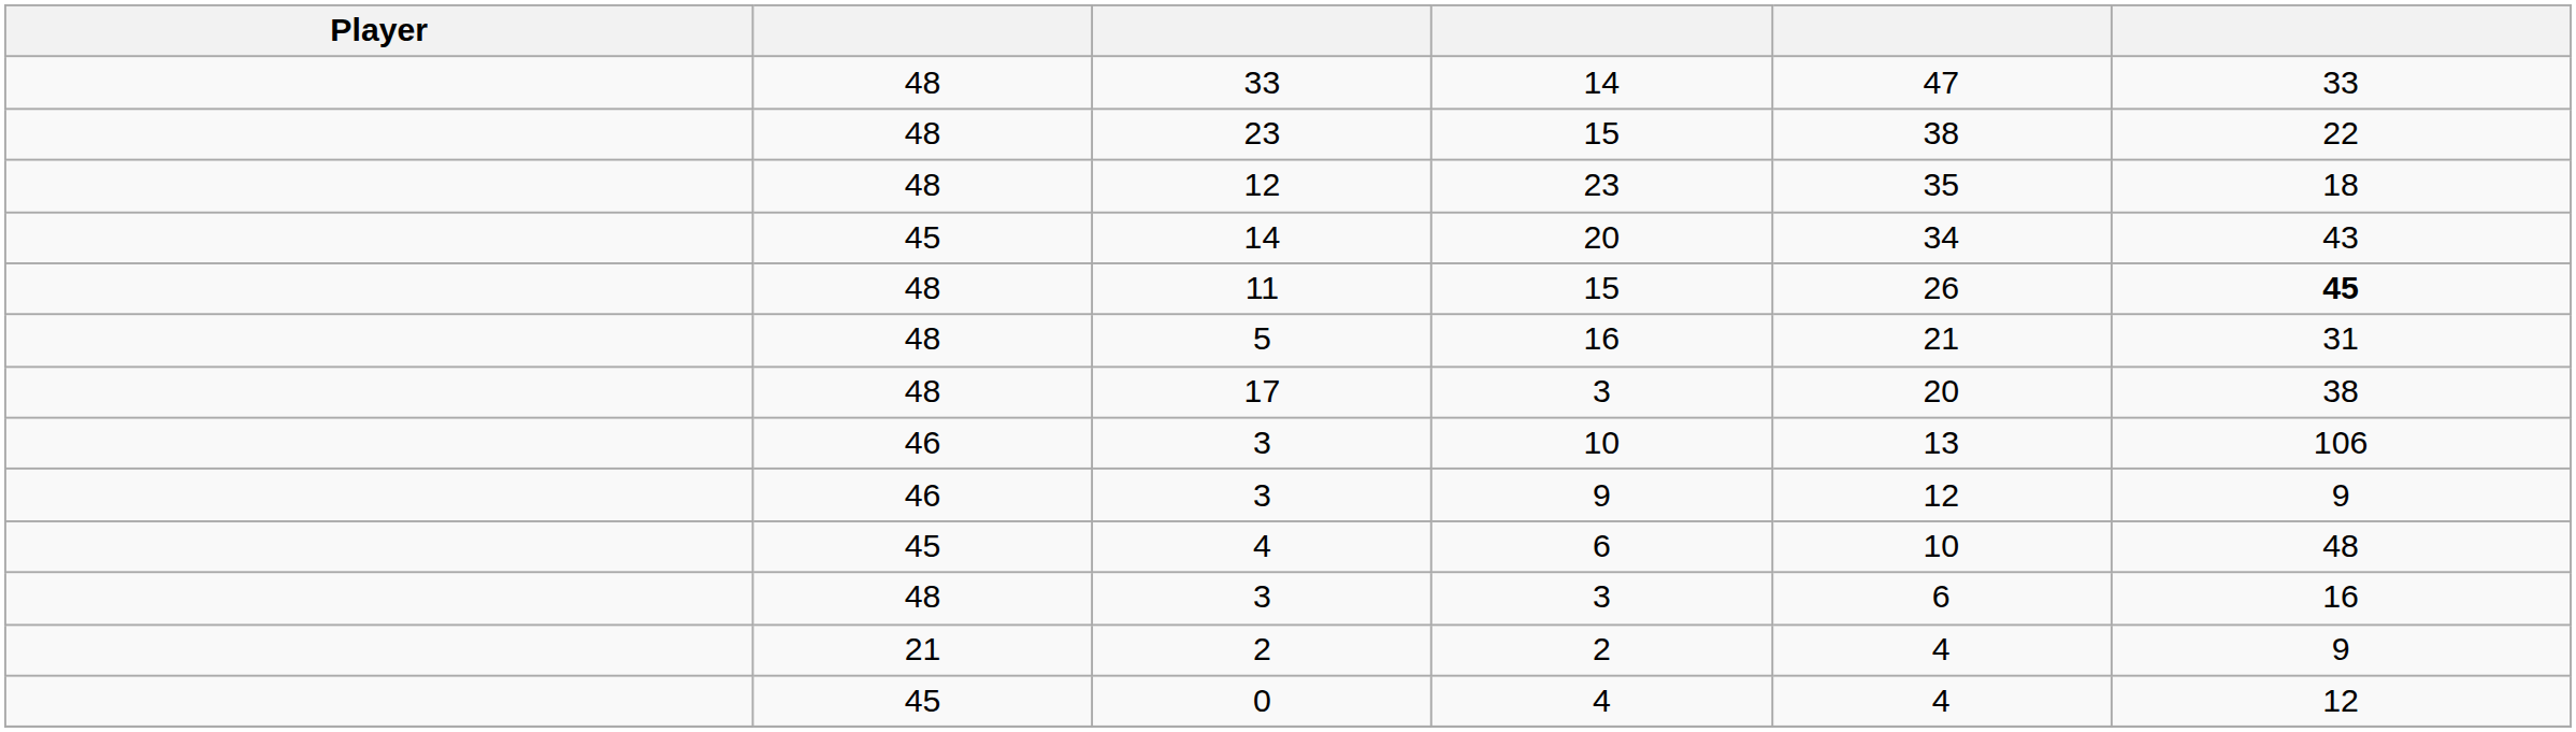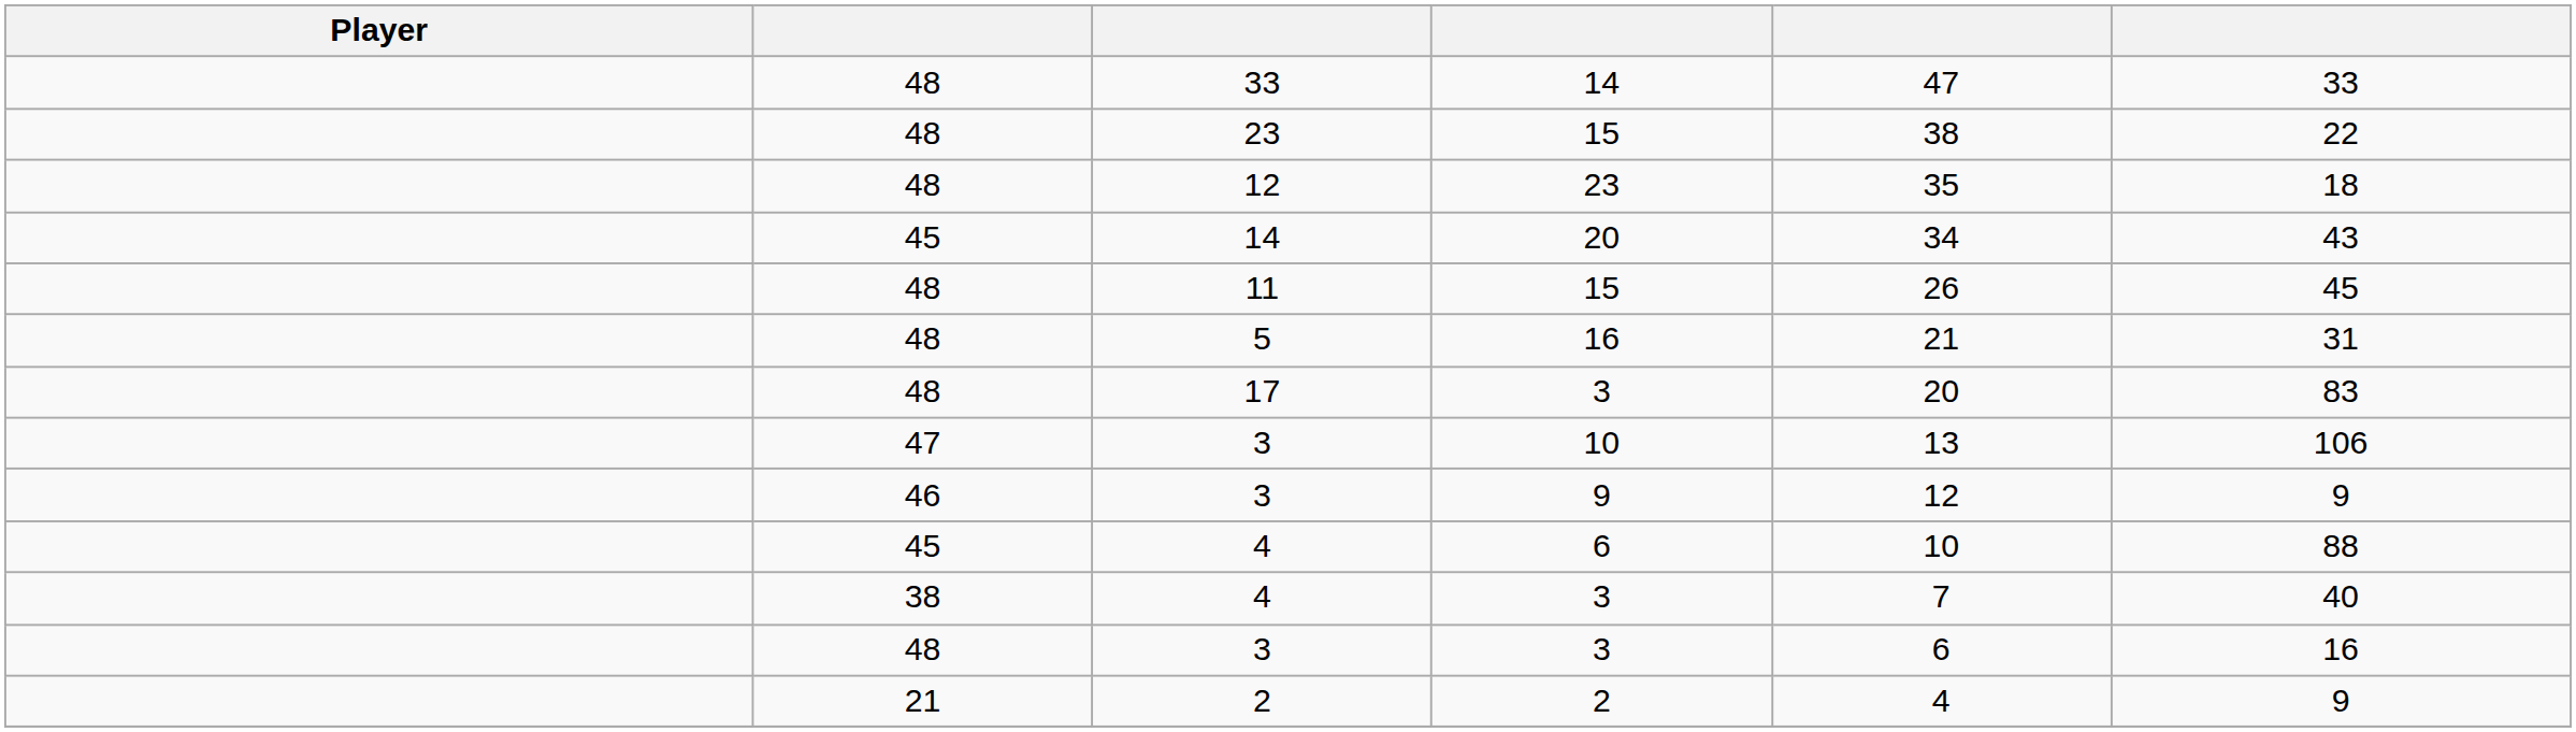 <table class="wikitable sortable" style="width:100%;">
 <tr align=center>
 <th>Player</th>
 <th></th>
 <th></th>
 <th></th>
 <th></th>
 <th></th>
 </tr>
 <tr align=center>
 <td></td>
 <td>48</td>
 <td>33</td>
 <td>14</td>
 <td>47</td>
 <td>33</td>
 </tr>
 <tr align=center>
 <td></td>
 <td>48</td>
 <td>23</td>
 <td>15</td>
 <td>38</td>
 <td>22</td>
 </tr>
 <tr align=center>
 <td></td>
 <td>48</td>
 <td>12</td>
 <td>23</td>
 <td>35</td>
 <td>18</td>
 </tr>
 <tr align=center>
 <td></td>
 <td>45</td>
 <td>14</td>
 <td>20</td>
 <td>34</td>
 <td>43</td>
 </tr>
 <tr align=center>
 <td></td>
 <td>48</td>
 <td>11</td>
 <td>15</td>
 <td>26</td>
-<td><strong>45</strong></td>
+<td>45</td>
 </tr>
 <tr align=center>
 <td></td>
 <td>48</td>
 <td>5</td>
 <td>16</td>
 <td>21</td>
 <td>31</td>
 </tr>
 <tr align=center>
 <td></td>
 <td>48</td>
 <td>17</td>
 <td>3</td>
 <td>20</td>
-<td>38</td>
+<td>83</td>
 </tr>
 <tr align=center>
 <td></td>
-<td>46</td>
+<td>47</td>
 <td>3</td>
 <td>10</td>
 <td>13</td>
 <td>106</td>
 </tr>
 <tr align=center>
 <td></td>
 <td>46</td>
 <td>3</td>
 <td>9</td>
 <td>12</td>
 <td>9</td>
 </tr>
 <tr align=center>
 <td></td>
 <td>45</td>
 <td>4</td>
 <td>6</td>
 <td>10</td>
-<td>48</td>
+<td>88</td>
+</tr>
+<tr align=center>
+<td></td>
+<td>38</td>
+<td>4</td>
+<td>3</td>
+<td>7</td>
+<td>40</td>
 </tr>
 <tr align=center>
 <td></td>
 <td>48</td>
 <td>3</td>
 <td>3</td>
 <td>6</td>
 <td>16</td>
 </tr>
 <tr align=center>
 <td></td>
 <td>21</td>
 <td>2</td>
 <td>2</td>
 <td>4</td>
 <td>9</td>
 </tr>
-<tr align=center>
-<td></td>
-<td>45</td>
-<td>0</td>
-<td>4</td>
-<td>4</td>
-<td>12</td>
-</tr>
 <tr>
 </tr>
 </table>
